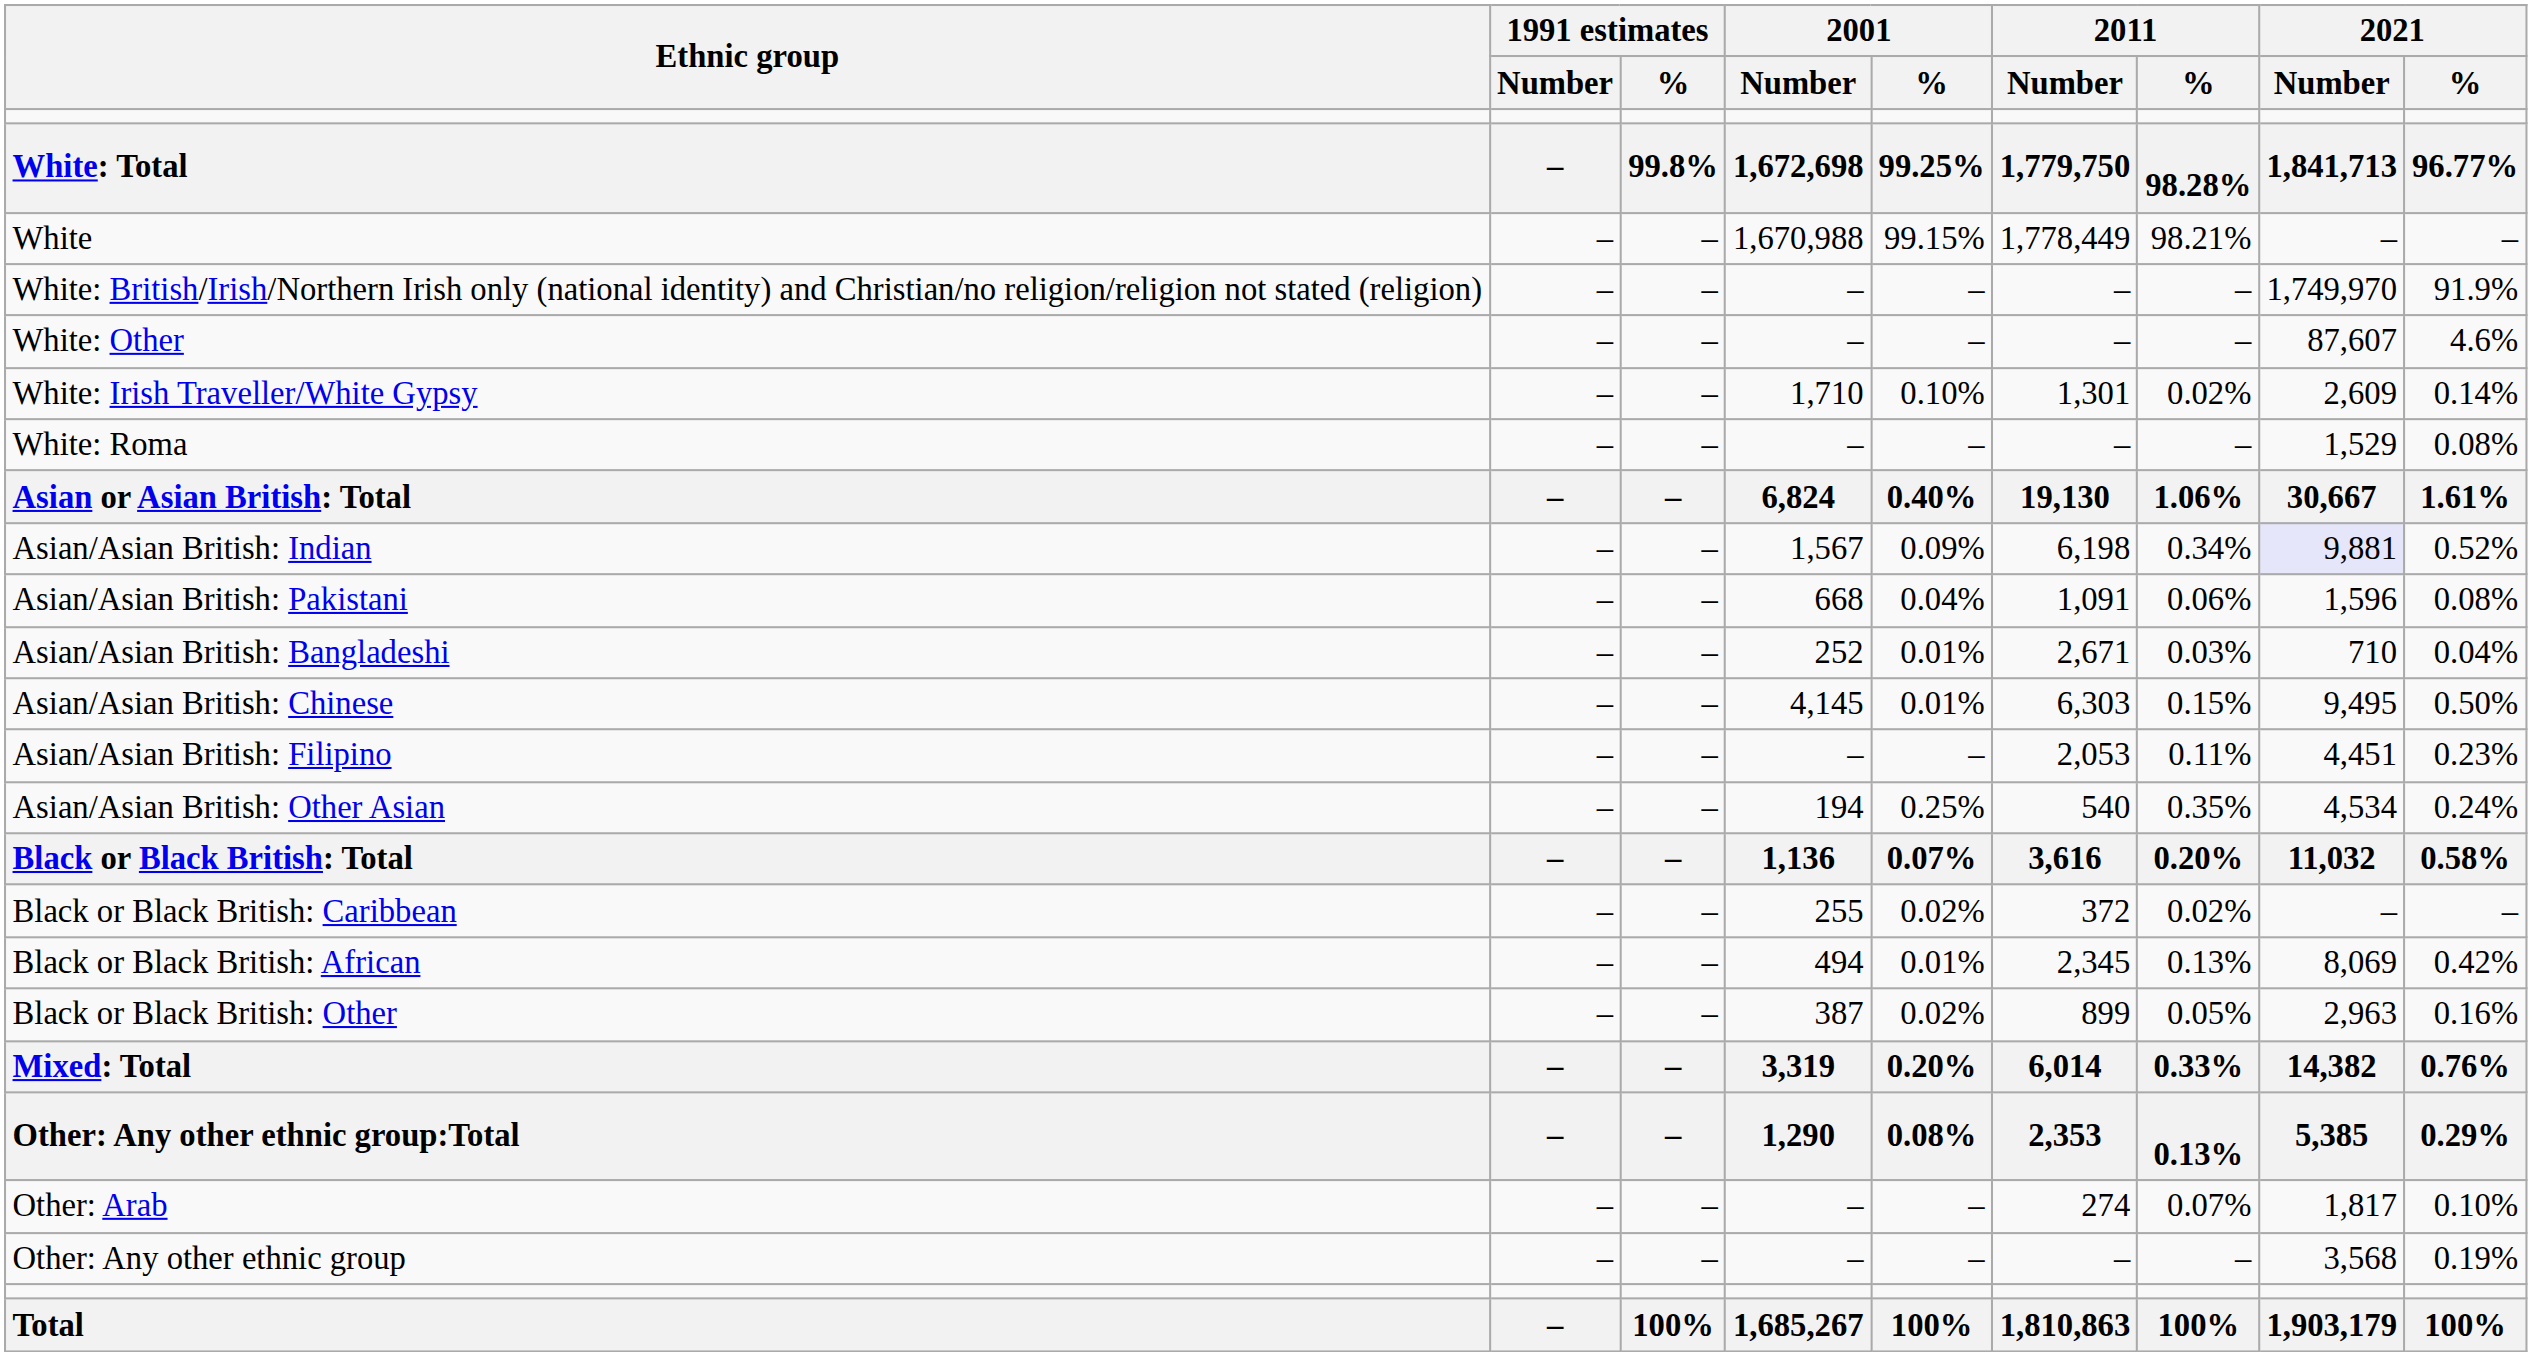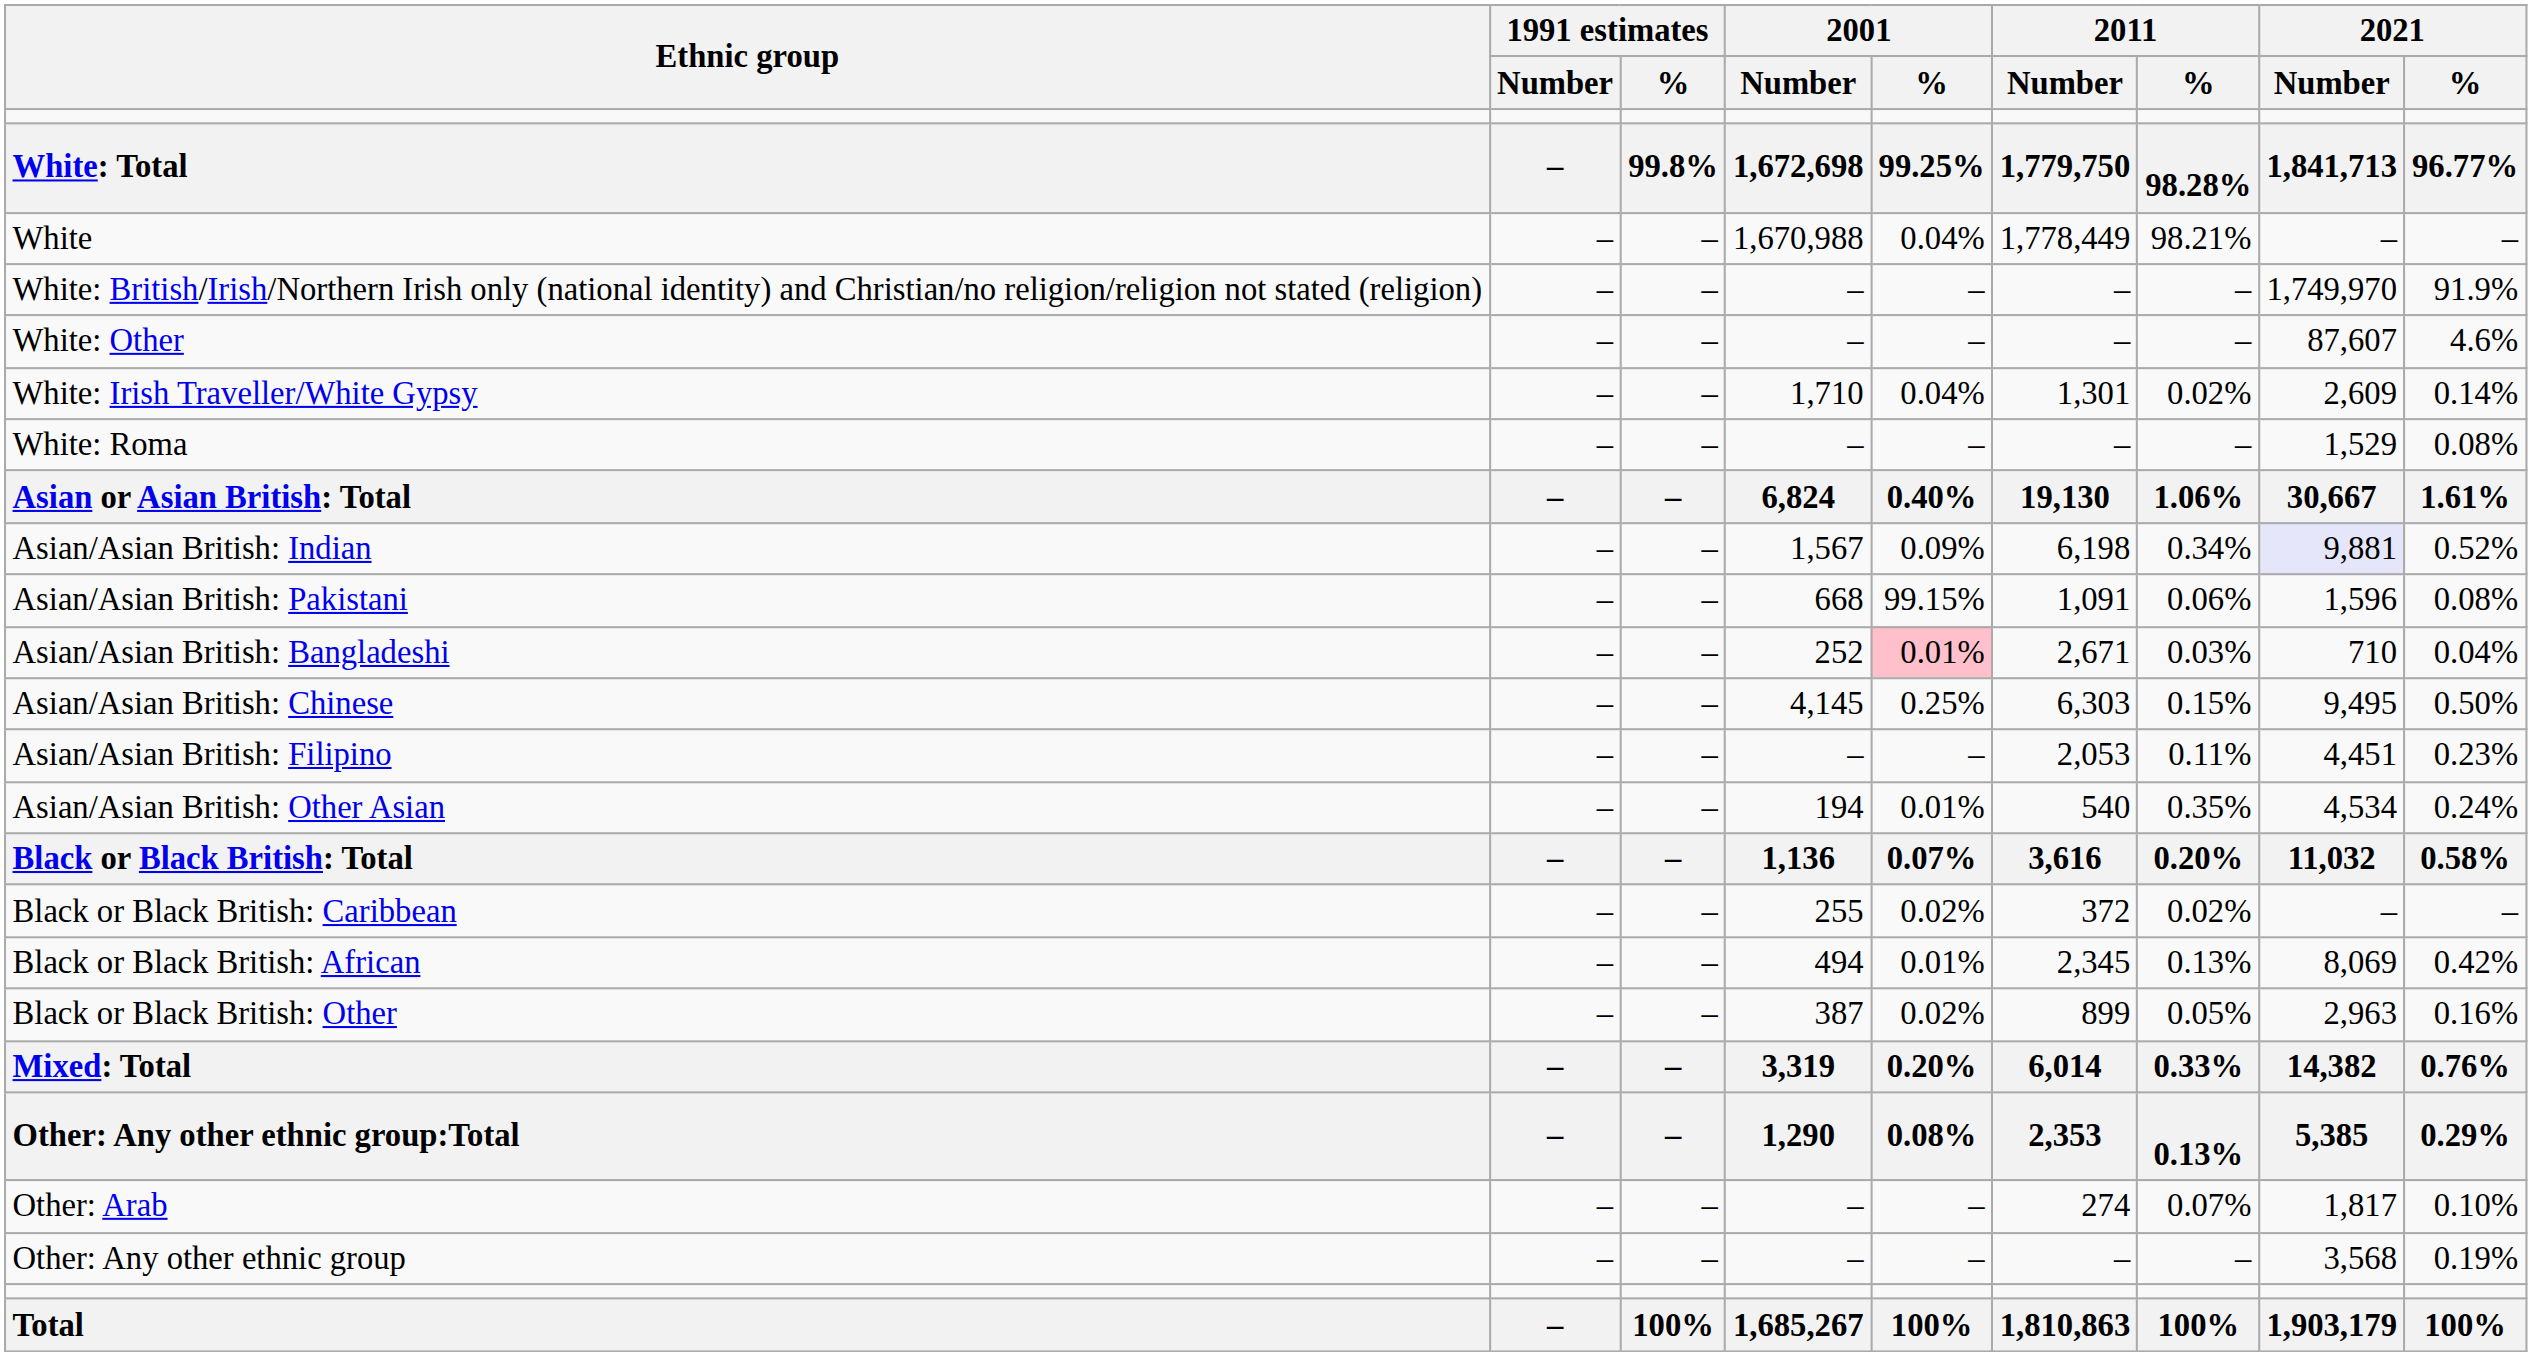 <table class="wikitable sortable" style="text-align:right">
 <tr>
 <th rowspan="2">Ethnic group</th>
 <th colspan="2">1991 estimates</th>
 <th colspan="2">2001</th>
 <th colspan="2">2011</th>
 <th colspan="2">2021</th>
 </tr>
 <tr>
 <th>Number</th>
 <th>%</th>
 <th>Number</th>
 <th>%</th>
 <th>Number</th>
 <th>%</th>
 <th>Number</th>
 <th>%</th>
 </tr>
 <tr>
 <td></td>
 <td></td>
 <td></td>
 <td></td>
 <td></td>
 <td></td>
 <td></td>
 <td></td>
 <td></td>
 </tr>
 <tr>
 <th style="text-align:left"><a href='#'>White</a>: Total</th>
 <th>–</th>
 <th>99.8%</th>
 <th>1,672,698</th>
 <th>99.25%</th>
 <th>1,779,750</th>
 <th><br>98.28%</th>
 <th>1,841,713</th>
 <th>96.77%</th>
 </tr>
 <tr>
 <td style="text-align:left">White</td>
 <td>–</td>
 <td>–</td>
 <td>1,670,988</td>
-<td>99.15%</td>
+<td>0.04%</td>
 <td>1,778,449</td>
 <td>98.21%</td>
 <td>–</td>
 <td>–</td>
 </tr>
 <tr>
 <td>White: <a href='#'>British</a>/<a href='#'>Irish</a>/Northern Irish only (national identity) and Christian/no religion/religion not stated (religion)</td>
 <td>–</td>
 <td>–</td>
 <td>–</td>
 <td>–</td>
 <td>–</td>
 <td>–</td>
 <td>1,749,970</td>
 <td>91.9%</td>
 </tr>
 <tr>
 <td style="text-align:left">White: <a href='#'>Other</a></td>
 <td>–</td>
 <td>–</td>
 <td>–</td>
 <td>–</td>
 <td>–</td>
 <td>–</td>
 <td>87,607</td>
 <td>4.6%</td>
 </tr>
 <tr>
 <td style="text-align:left">White: <a href='#'>Irish Traveller/White Gypsy</a></td>
 <td>–</td>
 <td>–</td>
 <td>1,710</td>
-<td>0.10%</td>
+<td>0.04%</td>
 <td>1,301</td>
 <td>0.02%</td>
 <td>2,609</td>
 <td>0.14%</td>
 </tr>
 <tr>
 <td style="text-align:left">White: Roma</td>
 <td>–</td>
 <td>–</td>
 <td>–</td>
 <td>–</td>
 <td>–</td>
 <td>–</td>
 <td>1,529</td>
 <td>0.08%</td>
 </tr>
 <tr>
 <th style="text-align:left"><a href='#'>Asian</a> or <a href='#'>Asian British</a>: Total</th>
 <th>–</th>
 <th>–</th>
 <th>6,824</th>
 <th>0.40%</th>
 <th>19,130</th>
 <th>1.06%</th>
 <th>30,667</th>
 <th>1.61%</th>
 </tr>
 <tr>
 <td style="text-align:left">Asian/Asian British: <a href='#'>Indian</a></td>
 <td>–</td>
 <td>–</td>
 <td>1,567</td>
 <td>0.09%</td>
 <td>6,198</td>
 <td>0.34%</td>
 <td style="background: lavender;">9,881</td>
 <td>0.52%</td>
 </tr>
 <tr>
 <td style="text-align:left">Asian/Asian British: <a href='#'>Pakistani</a></td>
 <td>–</td>
 <td>–</td>
 <td>668</td>
-<td>0.04%</td>
+<td>99.15%</td>
 <td>1,091</td>
 <td>0.06%</td>
 <td>1,596</td>
 <td>0.08%</td>
 </tr>
 <tr>
 <td style="text-align:left">Asian/Asian British: <a href='#'>Bangladeshi</a></td>
 <td>–</td>
 <td>–</td>
 <td>252</td>
-<td>0.01%</td>
+<td style="background: pink;">0.01%</td>
 <td>2,671</td>
 <td>0.03%</td>
 <td>710</td>
 <td>0.04%</td>
 </tr>
 <tr>
 <td style="text-align:left">Asian/Asian British: <a href='#'>Chinese</a></td>
 <td>–</td>
 <td>–</td>
 <td>4,145</td>
-<td>0.01%</td>
+<td>0.25%</td>
 <td>6,303</td>
 <td>0.15%</td>
 <td>9,495</td>
 <td>0.50%</td>
 </tr>
 <tr>
 <td style="text-align:left">Asian/Asian British: <a href='#'>Filipino</a></td>
 <td>–</td>
 <td>–</td>
 <td>–</td>
 <td>–</td>
 <td>2,053</td>
 <td>0.11%</td>
 <td>4,451</td>
 <td>0.23%</td>
 </tr>
 <tr>
 <td style="text-align:left">Asian/Asian British: <a href='#'>Other Asian</a></td>
 <td>–</td>
 <td>–</td>
 <td>194</td>
-<td>0.25%</td>
+<td>0.01%</td>
 <td>540</td>
 <td>0.35%</td>
 <td>4,534</td>
 <td>0.24%</td>
 </tr>
 <tr>
 <th style="text-align:left"><a href='#'>Black</a> or <a href='#'>Black British</a>: Total</th>
 <th>–</th>
 <th>–</th>
 <th>1,136</th>
 <th>0.07%</th>
 <th>3,616</th>
 <th>0.20%</th>
 <th>11,032</th>
 <th>0.58%</th>
 </tr>
 <tr>
 <td style="text-align:left">Black or Black British: <a href='#'>Caribbean</a></td>
 <td>–</td>
 <td>–</td>
 <td>255</td>
 <td>0.02%</td>
 <td>372</td>
 <td>0.02%</td>
 <td>–</td>
 <td>–</td>
 </tr>
 <tr>
 <td style="text-align:left">Black or Black British: <a href='#'>African</a></td>
 <td>–</td>
 <td>–</td>
 <td>494</td>
 <td>0.01%</td>
 <td>2,345</td>
 <td>0.13%</td>
 <td>8,069</td>
 <td>0.42%</td>
 </tr>
 <tr>
 <td style="text-align:left">Black or Black British: <a href='#'>Other</a></td>
 <td>–</td>
 <td>–</td>
 <td>387</td>
 <td>0.02%</td>
 <td>899</td>
 <td>0.05%</td>
 <td>2,963</td>
 <td>0.16%</td>
 </tr>
 <tr>
 <th style="text-align:left"><a href='#'>Mixed</a>: Total</th>
 <th>–</th>
 <th>–</th>
 <th>3,319</th>
 <th>0.20%</th>
 <th>6,014</th>
 <th>0.33%</th>
 <th>14,382</th>
 <th>0.76%</th>
 </tr>
 <tr>
 <th style="text-align:left">Other: Any other ethnic group:Total</th>
 <th>–</th>
 <th>–</th>
 <th>1,290</th>
 <th>0.08%</th>
 <th>2,353</th>
 <th><br>0.13%</th>
 <th>5,385</th>
 <th>0.29%</th>
 </tr>
 <tr>
 <td style="text-align:left">Other: <a href='#'>Arab</a></td>
 <td>–</td>
 <td>–</td>
 <td>–</td>
 <td>–</td>
 <td>274</td>
 <td>0.07%</td>
 <td>1,817</td>
 <td>0.10%</td>
 </tr>
 <tr>
 <td style="text-align:left">Other: Any other ethnic group</td>
 <td>–</td>
 <td>–</td>
 <td>–</td>
 <td>–</td>
 <td>–</td>
 <td>–</td>
 <td>3,568</td>
 <td>0.19%</td>
 </tr>
 <tr>
 <td></td>
 <td></td>
 <td></td>
 <td></td>
 <td></td>
 <td></td>
 <td></td>
 <td></td>
 <td></td>
 </tr>
 <tr>
 <th style="text-align:left">Total</th>
 <th>–</th>
 <th>100%</th>
 <th>1,685,267</th>
 <th>100%</th>
 <th>1,810,863</th>
 <th>100%</th>
 <th>1,903,179</th>
 <th>100%</th>
 </tr>
 </table>
